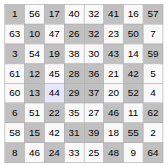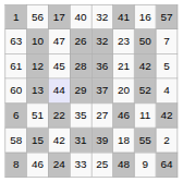 <table class="wikitable" style="margin-left:auto;margin-right:auto;text-align:center;width:16em;height:16em;table-layout:fixed;">
 <tr>
 <td style="background-color: silver;">1</td>
 <td>56</td>
 <td style="background-color: silver;">17</td>
 <td>40</td>
 <td>32</td>
 <td style="background-color: silver;">41</td>
 <td>16</td>
 <td style="background-color: silver;">57</td>
 </tr>
 <tr>
 <td>63</td>
 <td style="background-color: silver;">10</td>
 <td>47</td>
 <td style="background-color: silver;">26</td>
 <td style="background-color: silver;">32</td>
 <td>23</td>
 <td style="background-color: silver;">50</td>
 <td>7</td>
-</tr>
-<tr>
-<td style="background-color: silver;">3</td>
-<td>54</td>
-<td style="background-color: silver;">19</td>
-<td>38</td>
-<td>30</td>
-<td style="background-color: silver;">43</td>
-<td>14</td>
-<td style="background-color: silver;">59</td>
 </tr>
 <tr>
 <td>61</td>
 <td style="background-color: silver;">12</td>
 <td>45</td>
 <td style="background-color: silver;">28</td>
 <td style="background-color: silver;">36</td>
 <td>21</td>
 <td style="background-color: silver;">42</td>
 <td>5</td>
 </tr>
 <tr>
 <td>60</td>
 <td style="background-color: silver;">13</td>
 <td style="background: lavender;">44</td>
 <td style="background-color: silver;">29</td>
 <td style="background-color: silver;">37</td>
 <td>20</td>
 <td style="background-color: silver;">52</td>
 <td>4</td>
 </tr>
 <tr>
 <td style="background-color: silver;">6</td>
 <td>51</td>
 <td style="background-color: silver;">22</td>
 <td>35</td>
 <td>27</td>
 <td style="background-color: silver;">46</td>
 <td>11</td>
-<td style="background-color: silver;">62</td>
+<td style="background-color: silver;">42</td>
 </tr>
 <tr>
 <td>58</td>
 <td style="background-color: silver;">15</td>
 <td>42</td>
 <td style="background-color: silver;">31</td>
 <td style="background-color: silver;">39</td>
 <td>18</td>
 <td style="background-color: silver;">55</td>
 <td>2</td>
 </tr>
 <tr>
 <td style="background-color: silver;">8</td>
 <td>46</td>
 <td style="background-color: silver;">24</td>
 <td>33</td>
 <td>25</td>
 <td style="background-color: silver;">48</td>
 <td>9</td>
 <td style="background-color: silver;">64</td>
 </tr>
 </table>
